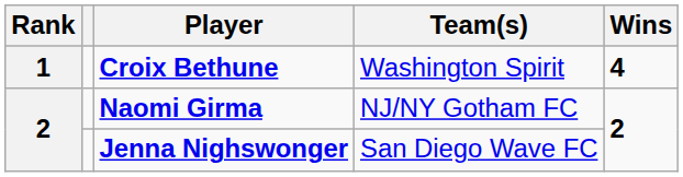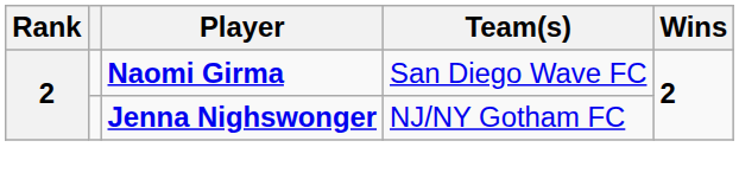 <table class="wikitable">
 <tr>
 <th scope="col">Rank</th>
 <th scope="col"></th>
 <th scope="col">Player</th>
 <th scope="col">Team(s)</th>
 <th scope="col">Wins</th>
 </tr>
 <tr>
-<th rowspan=1 scope="row">1</th>
-<td></td>
-<td><strong><a href='#'>Croix Bethune</a></strong></td>
-<td><a href='#'>Washington Spirit</a></td>
-<td rowspan=1><strong>4</strong></td>
-</tr>
-<tr>
 <th rowspan=2 scope="row">2</th>
 <td></td>
 <td><strong><a href='#'>Naomi Girma</a></strong></td>
-<td><a href='#'>NJ/NY Gotham FC</a></td>
+<td><a href='#'>San Diego Wave FC</a></td>
 <td rowspan=2><strong>2</strong></td>
 </tr>
 <tr>
 <td></td>
 <td><strong><a href='#'>Jenna Nighswonger</a></strong></td>
-<td><a href='#'>San Diego Wave FC</a></td>
+<td><a href='#'>NJ/NY Gotham FC</a></td>
 </tr>
 </table>
